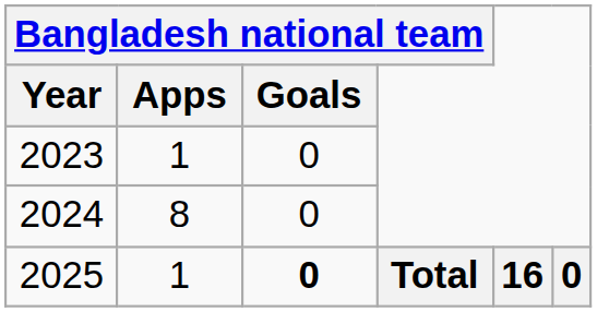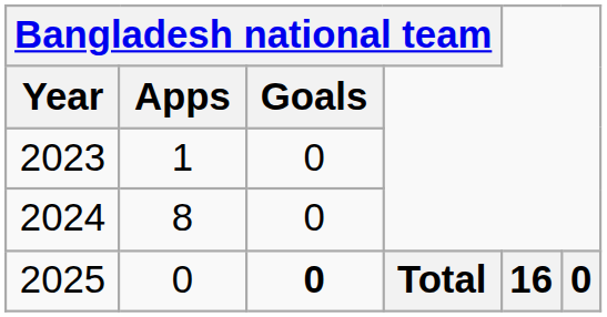 <table class=wikitable style=text-align:center>
 <tr>
 <th colspan=4><a href='#'>Bangladesh national team</a></th>
 </tr>
 <tr>
 <th>Year</th>
 <th>Apps</th>
 <th>Goals</th>
 </tr>
 <tr>
 <td>2023</td>
 <td>1</td>
 <td>0</td>
 </tr>
 <tr>
 <td>2024</td>
 <td>8</td>
 <td>0</td>
 </tr>
 <tr>
 <td>2025</td>
-<td>1</td>
+<td>0</td>
 <td><strong>0</strong></td>
 <th colspan=1>Total</th>
 <th>16</th>
 <th>0</th>
 </tr>
 </table>
